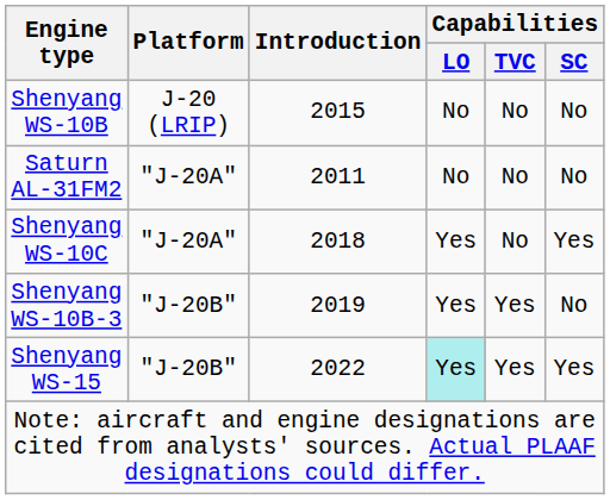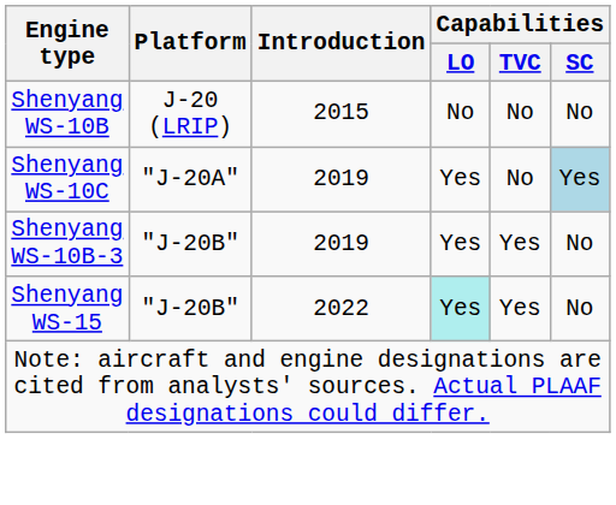 <table class="wikitable floatright" width="25%" style="text-align: center;">
 <tr>
 <th rowspan="2" style="width:28%;">Engine type</th>
 <th rowspan="2" style="width:24%;">Platform</th>
 <th rowspan="2" style="width:24%;">Introduction</th>
 <th colspan="3" style="width:24%;">Capabilities</th>
 </tr>
 <tr>
 <th style="width:8%;"><a href='#'>LO</a></th>
 <th style="width:8%;"><a href='#'>TVC</a></th>
 <th style="width:8%;"><a href='#'>SC</a></th>
 </tr>
 <tr>
 <td><a href='#'>Shenyang WS-10B</a></td>
 <td>J-20 (<a href='#'>LRIP</a>)</td>
 <td>2015</td>
 <td>No</td>
 <td>No</td>
 <td>No</td>
 </tr>
 <tr>
-<td><a href='#'>Saturn AL-31FM2</a></td>
-<td>"J-20A"</td>
-<td>2011</td>
-<td>No</td>
-<td>No</td>
-<td>No</td>
-</tr>
-<tr>
 <td><a href='#'>Shenyang WS-10C</a></td>
 <td>"J-20A"</td>
-<td>2018</td>
+<td>2019</td>
 <td>Yes</td>
 <td>No</td>
-<td>Yes</td>
+<td style="background: lightblue;">Yes</td>
 </tr>
 <tr>
 <td><a href='#'>Shenyang WS-10B-3</a></td>
 <td>"J-20B"</td>
 <td>2019</td>
 <td>Yes</td>
 <td>Yes</td>
 <td>No</td>
 </tr>
 <tr>
 <td><a href='#'>Shenyang WS-15</a></td>
 <td>"J-20B"</td>
 <td>2022</td>
 <td style="background: paleturquoise;">Yes</td>
 <td>Yes</td>
-<td>Yes</td>
+<td>No</td>
 </tr>
 <tr>
 <td colspan="6">Note: aircraft and engine designations are cited from analysts' sources. <a href='#'>Actual PLAAF designations could differ.</a></td>
 </tr>
 </table>
